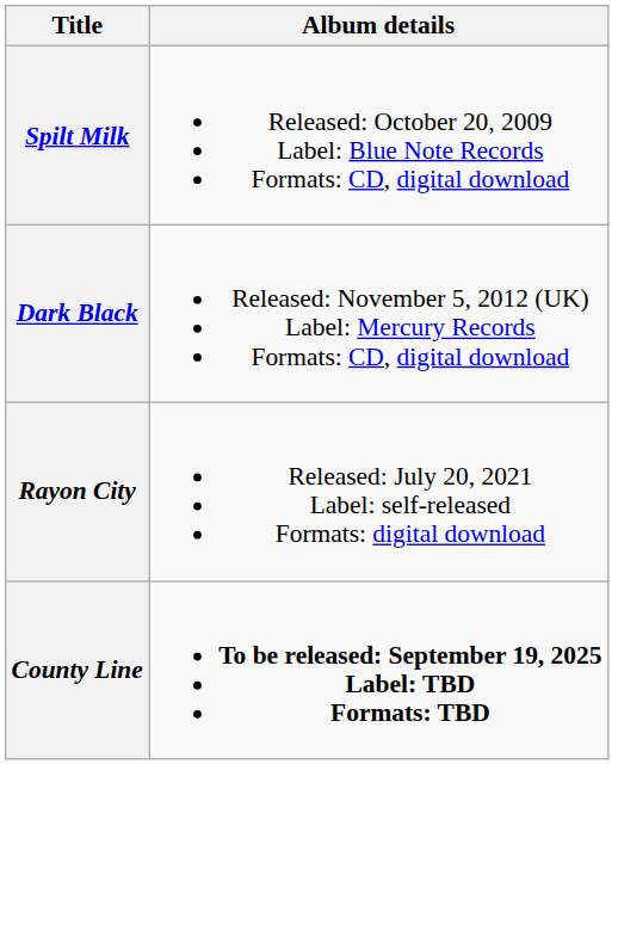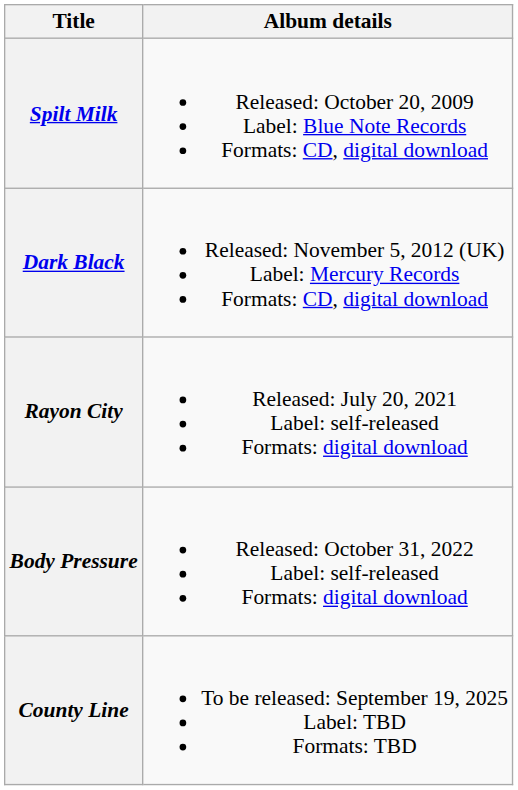 <table class="wikitable plainrowheaders" style="text-align:center;">
 <tr>
 <th scope="col">Title</th>
 <th scope="col">Album details</th>
 </tr>
 <tr>
 <th scope="row"><em><a href='#'>Spilt Milk</a></em></th>
 <td><br><ul><li>Released: October 20, 2009</li><li>Label: <a href='#'>Blue Note Records</a></li><li>Formats: <a href='#'>CD</a>, <a href='#'>digital download</a></li></ul></td>
 </tr>
 <tr>
 <th scope="row"><em><a href='#'>Dark Black</a></em></th>
 <td><br><ul><li>Released: November 5, 2012 (UK)</li><li>Label: <a href='#'>Mercury Records</a></li><li>Formats: <a href='#'>CD</a>, <a href='#'>digital download</a></li></ul></td>
 </tr>
 <tr>
 <th scope="row"><em>Rayon City</em></th>
 <td><br><ul><li>Released: July 20, 2021</li><li>Label: self-released</li><li>Formats: <a href='#'>digital download</a></li></ul></td>
 </tr>
 <tr>
+<th scope="row"><em>Body Pressure</em></th>
+<td><br><ul><li>Released: October 31, 2022</li><li>Label: self-released</li><li>Formats: <a href='#'>digital download</a></li></ul></td>
+</tr>
+<tr>
 <th scope="row"><em>County Line</em></th>
-<td><strong><br><ul><li>To be released: September 19, 2025</li><li>Label: TBD</li><li>Formats: TBD</li></ul></strong></td>
+<td><br><ul><li>To be released: September 19, 2025</li><li>Label: TBD</li><li>Formats: TBD</li></ul></td>
 </tr>
 </table>
